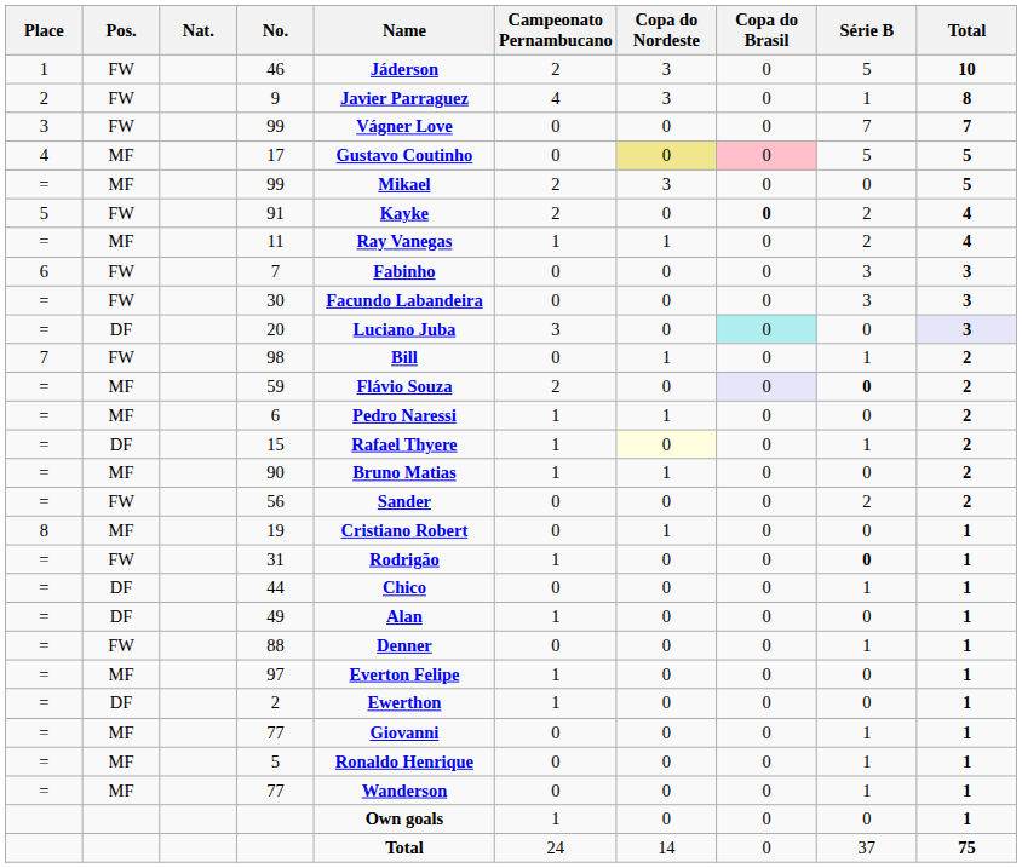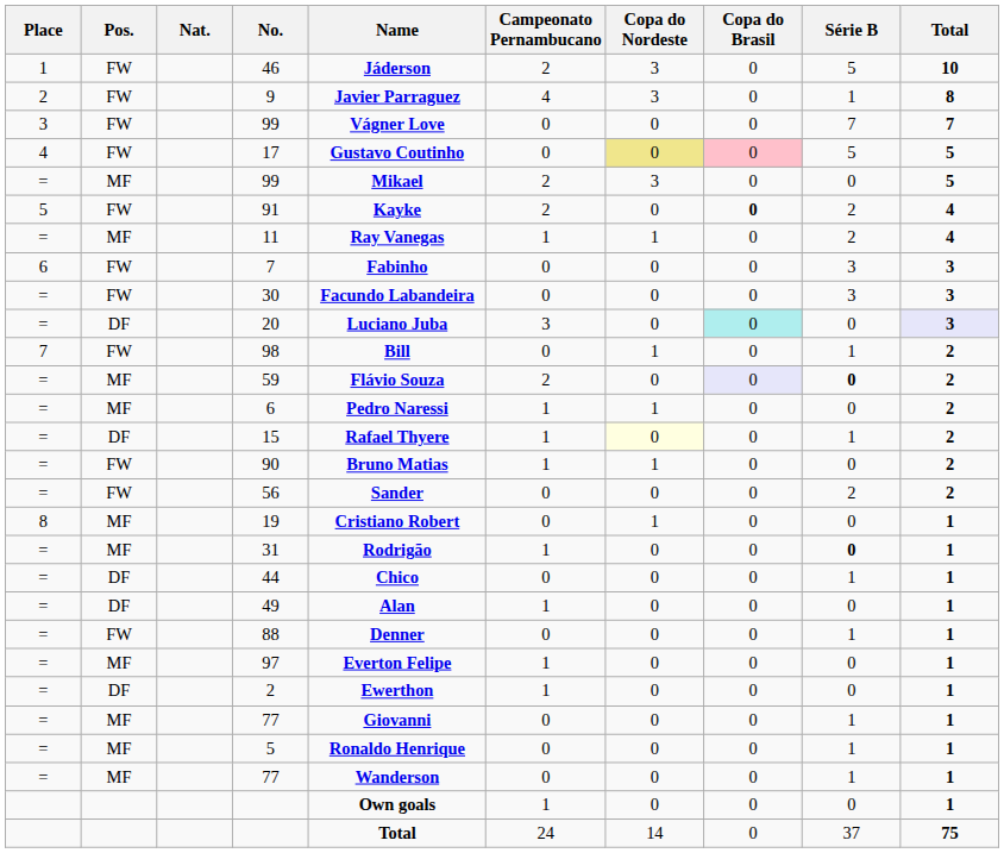 <table class="wikitable" style="font-size: 95%; text-align: center;">
 <tr>
 <th width=60>Place</th>
 <th width=60>Pos.</th>
 <th width=60>Nat.</th>
 <th width=60>No.</th>
 <th width=150>Name</th>
 <th width=80>Campeonato Pernambucano</th>
 <th width=80>Copa do Nordeste</th>
 <th width=80>Copa do Brasil</th>
 <th width=80>Série B</th>
 <th width=80>Total</th>
 </tr>
 <tr>
 <td>1</td>
 <td>FW</td>
 <td></td>
 <td>46</td>
 <td><strong><a href='#'>Jáderson</a></strong></td>
 <td>2</td>
 <td>3</td>
 <td>0</td>
 <td>5</td>
 <td><strong>10</strong></td>
 </tr>
 <tr>
 <td>2</td>
 <td>FW</td>
 <td></td>
 <td>9</td>
 <td><strong><a href='#'>Javier Parraguez</a></strong></td>
 <td>4</td>
 <td>3</td>
 <td>0</td>
 <td>1</td>
 <td><strong>8</strong></td>
 </tr>
 <tr>
 <td>3</td>
 <td>FW</td>
 <td></td>
 <td>99</td>
 <td><strong><a href='#'>Vágner Love</a></strong></td>
 <td>0</td>
 <td>0</td>
 <td>0</td>
 <td>7</td>
 <td><strong>7</strong></td>
 </tr>
 <tr>
 <td>4</td>
-<td>MF</td>
+<td>FW</td>
 <td></td>
 <td>17</td>
 <td><strong><a href='#'>Gustavo Coutinho</a></strong></td>
 <td>0</td>
 <td style="background: khaki;">0</td>
 <td style="background: pink;">0</td>
 <td>5</td>
 <td><strong>5</strong></td>
 </tr>
 <tr>
 <td>=</td>
 <td>MF</td>
 <td></td>
 <td>99</td>
 <td><strong><a href='#'>Mikael</a></strong></td>
 <td>2</td>
 <td>3</td>
 <td>0</td>
 <td>0</td>
 <td><strong>5</strong></td>
 </tr>
 <tr>
 <td>5</td>
 <td>FW</td>
 <td></td>
 <td>91</td>
 <td><strong><a href='#'>Kayke</a></strong></td>
 <td>2</td>
 <td>0</td>
 <td><strong>0</strong></td>
 <td>2</td>
 <td><strong>4</strong></td>
 </tr>
 <tr>
 <td>=</td>
 <td>MF</td>
 <td></td>
 <td>11</td>
 <td><strong><a href='#'>Ray Vanegas</a></strong></td>
 <td>1</td>
 <td>1</td>
 <td>0</td>
 <td>2</td>
 <td><strong>4</strong></td>
 </tr>
 <tr>
 <td>6</td>
 <td>FW</td>
 <td></td>
 <td>7</td>
 <td><strong><a href='#'>Fabinho</a></strong></td>
 <td>0</td>
 <td>0</td>
 <td>0</td>
 <td>3</td>
 <td><strong>3</strong></td>
 </tr>
 <tr>
 <td>=</td>
 <td>FW</td>
 <td></td>
 <td>30</td>
 <td><strong><a href='#'>Facundo Labandeira</a></strong></td>
 <td>0</td>
 <td>0</td>
 <td>0</td>
 <td>3</td>
 <td><strong>3</strong></td>
 </tr>
 <tr>
 <td>=</td>
 <td>DF</td>
 <td></td>
 <td>20</td>
 <td><strong><a href='#'>Luciano Juba</a></strong></td>
 <td>3</td>
 <td>0</td>
 <td style="background: paleturquoise;">0</td>
 <td>0</td>
 <td style="background: lavender;"><strong>3</strong></td>
 </tr>
 <tr>
 <td>7</td>
 <td>FW</td>
 <td></td>
 <td>98</td>
 <td><strong><a href='#'>Bill</a></strong></td>
 <td>0</td>
 <td>1</td>
 <td>0</td>
 <td>1</td>
 <td><strong>2</strong></td>
 </tr>
 <tr>
 <td>=</td>
 <td>MF</td>
 <td></td>
 <td>59</td>
 <td><strong><a href='#'>Flávio Souza</a></strong></td>
 <td>2</td>
 <td>0</td>
 <td style="background: lavender;">0</td>
 <td><strong>0</strong></td>
 <td><strong>2</strong></td>
 </tr>
 <tr>
 <td>=</td>
 <td>MF</td>
 <td></td>
 <td>6</td>
 <td><strong><a href='#'>Pedro Naressi</a></strong></td>
 <td>1</td>
 <td>1</td>
 <td>0</td>
 <td>0</td>
 <td><strong>2</strong></td>
 </tr>
 <tr>
 <td>=</td>
 <td>DF</td>
 <td></td>
 <td>15</td>
 <td><strong><a href='#'>Rafael Thyere</a></strong></td>
 <td>1</td>
 <td style="background: lightyellow;">0</td>
 <td>0</td>
 <td>1</td>
 <td><strong>2</strong></td>
 </tr>
 <tr>
 <td>=</td>
-<td>MF</td>
+<td>FW</td>
 <td></td>
 <td>90</td>
 <td><strong><a href='#'>Bruno Matias</a></strong></td>
 <td>1</td>
 <td>1</td>
 <td>0</td>
 <td>0</td>
 <td><strong>2</strong></td>
 </tr>
 <tr>
 <td>=</td>
 <td>FW</td>
 <td></td>
 <td>56</td>
 <td><strong><a href='#'>Sander</a></strong></td>
 <td>0</td>
 <td>0</td>
 <td>0</td>
 <td>2</td>
 <td><strong>2</strong></td>
 </tr>
 <tr>
 <td>8</td>
 <td>MF</td>
 <td></td>
 <td>19</td>
 <td><strong><a href='#'>Cristiano Robert</a></strong></td>
 <td>0</td>
 <td>1</td>
 <td>0</td>
 <td>0</td>
 <td><strong>1</strong></td>
 </tr>
 <tr>
 <td>=</td>
-<td>FW</td>
+<td>MF</td>
 <td></td>
 <td>31</td>
 <td><strong><a href='#'>Rodrigão</a></strong></td>
 <td>1</td>
 <td>0</td>
 <td>0</td>
 <td><strong>0</strong></td>
 <td><strong>1</strong></td>
 </tr>
 <tr>
 <td>=</td>
 <td>DF</td>
 <td></td>
 <td>44</td>
 <td><strong><a href='#'>Chico</a></strong></td>
 <td>0</td>
 <td>0</td>
 <td>0</td>
 <td>1</td>
 <td><strong>1</strong></td>
 </tr>
 <tr>
 <td>=</td>
 <td>DF</td>
 <td></td>
 <td>49</td>
 <td><strong><a href='#'>Alan</a></strong></td>
 <td>1</td>
 <td>0</td>
 <td>0</td>
 <td>0</td>
 <td><strong>1</strong></td>
 </tr>
 <tr>
 <td>=</td>
 <td>FW</td>
 <td></td>
 <td>88</td>
 <td><strong><a href='#'>Denner</a></strong></td>
 <td>0</td>
 <td>0</td>
 <td>0</td>
 <td>1</td>
 <td><strong>1</strong></td>
 </tr>
 <tr>
 <td>=</td>
 <td>MF</td>
 <td></td>
 <td>97</td>
 <td><strong><a href='#'>Everton Felipe</a></strong></td>
 <td>1</td>
 <td>0</td>
 <td>0</td>
 <td>0</td>
 <td><strong>1</strong></td>
 </tr>
 <tr>
 <td>=</td>
 <td>DF</td>
 <td></td>
 <td>2</td>
 <td><strong><a href='#'>Ewerthon</a></strong></td>
 <td>1</td>
 <td>0</td>
 <td>0</td>
 <td>0</td>
 <td><strong>1</strong></td>
 </tr>
 <tr>
 <td>=</td>
 <td>MF</td>
 <td></td>
 <td>77</td>
 <td><strong><a href='#'>Giovanni</a></strong></td>
 <td>0</td>
 <td>0</td>
 <td>0</td>
 <td>1</td>
 <td><strong>1</strong></td>
 </tr>
 <tr>
 <td>=</td>
 <td>MF</td>
 <td></td>
 <td>5</td>
 <td><strong><a href='#'>Ronaldo Henrique</a></strong></td>
 <td>0</td>
 <td>0</td>
 <td>0</td>
 <td>1</td>
 <td><strong>1</strong></td>
 </tr>
 <tr>
 <td>=</td>
 <td>MF</td>
 <td> </td>
 <td>77</td>
 <td><strong><a href='#'>Wanderson</a></strong></td>
 <td>0</td>
 <td>0</td>
 <td>0</td>
 <td>1</td>
 <td><strong>1</strong></td>
 </tr>
 <tr>
 <td></td>
 <td></td>
 <td></td>
 <td></td>
 <td><strong>Own goals</strong></td>
 <td>1</td>
 <td>0</td>
 <td>0</td>
 <td>0</td>
 <td><strong>1</strong></td>
 </tr>
 <tr>
 <td></td>
 <td></td>
 <td></td>
 <td></td>
 <td><strong>Total</strong></td>
 <td>24</td>
 <td>14</td>
 <td>0</td>
 <td>37</td>
 <td><strong>75</strong></td>
 </tr>
 </table>
